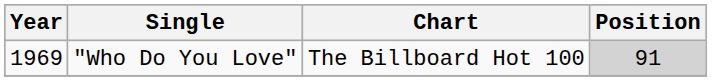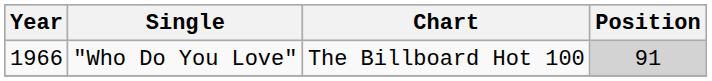 <table class="wikitable">
 <tr>
 <th>Year</th>
 <th>Single</th>
 <th>Chart</th>
 <th>Position</th>
 </tr>
 <tr>
-<td>1969</td>
+<td>1966</td>
 <td>"Who Do You Love"</td>
 <td>The Billboard Hot 100</td>
 <td align="center" style="background: lightgrey;">91</td>
 </tr>
 <tr>
 </tr>
 </table>
